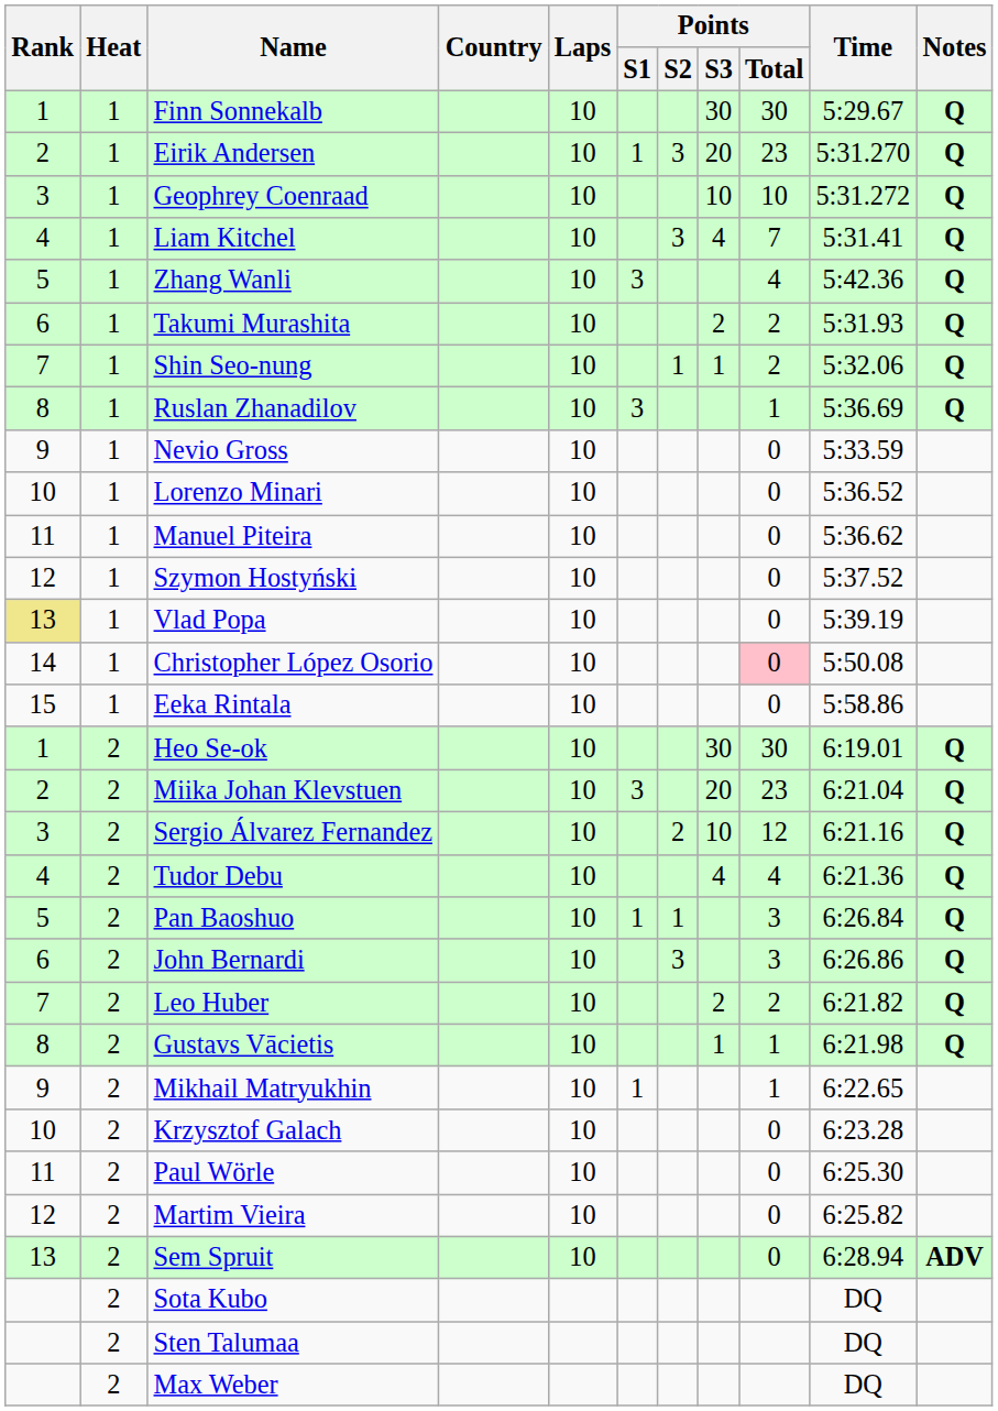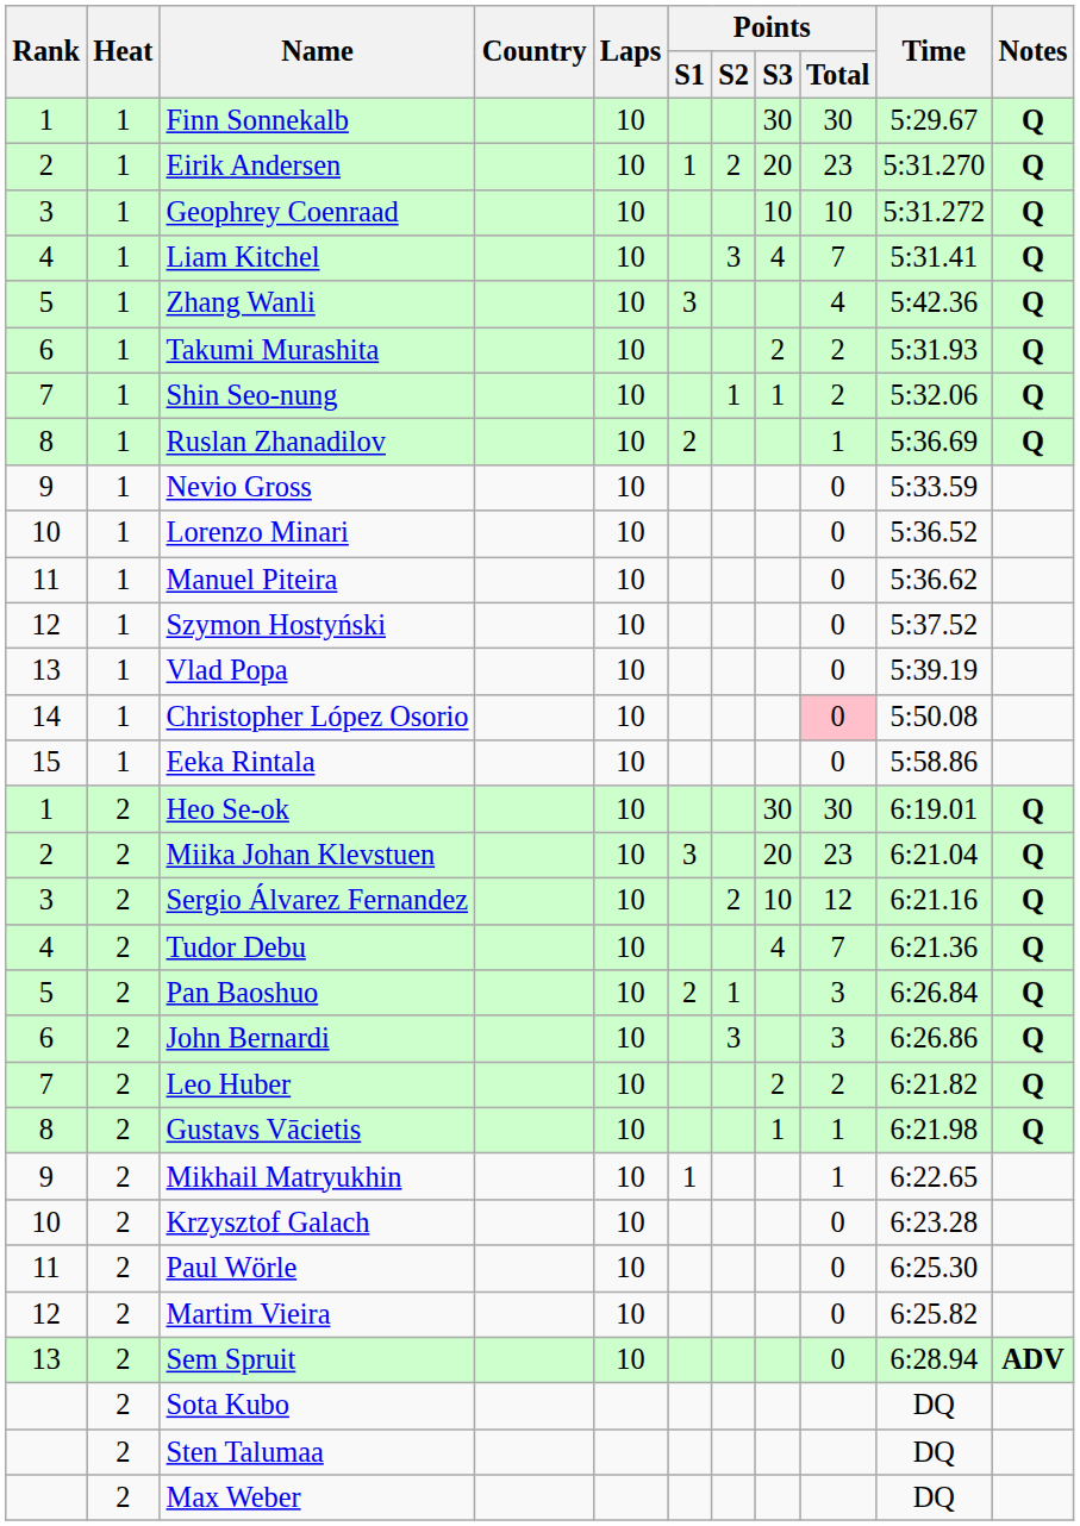 <table class="wikitable sortable" style="text-align:center">
 <tr>
 <th rowspan=2>Rank</th>
 <th rowspan=2>Heat</th>
 <th rowspan="2">Name</th>
 <th rowspan="2">Country</th>
 <th rowspan="2">Laps</th>
 <th colspan=4>Points</th>
 <th rowspan=2>Time</th>
 <th rowspan=2>Notes</th>
 </tr>
 <tr>
 <th class=unsortable>S1</th>
 <th class=unsortable>S2</th>
 <th class=unsortable>S3</th>
 <th>Total</th>
 </tr>
 <tr bgcolor=#ccffcc>
 <td>1</td>
 <td>1</td>
 <td align=left><a href='#'>Finn Sonnekalb</a></td>
 <td align=left></td>
 <td>10</td>
 <td></td>
 <td></td>
 <td>30</td>
 <td>30</td>
 <td>5:29.67</td>
 <td><strong>Q</strong></td>
 </tr>
 <tr bgcolor=#ccffcc>
 <td>2</td>
 <td>1</td>
 <td align=left><a href='#'>Eirik Andersen</a></td>
 <td align=left></td>
 <td>10</td>
 <td>1</td>
-<td>3</td>
+<td>2</td>
 <td>20</td>
 <td>23</td>
 <td>5:31.270</td>
 <td><strong>Q</strong></td>
 </tr>
 <tr bgcolor=#ccffcc>
 <td>3</td>
 <td>1</td>
 <td align=left><a href='#'>Geophrey Coenraad</a></td>
 <td align=left></td>
 <td>10</td>
 <td></td>
 <td></td>
 <td>10</td>
 <td>10</td>
 <td>5:31.272</td>
 <td><strong>Q</strong></td>
 </tr>
 <tr bgcolor=#ccffcc>
 <td>4</td>
 <td>1</td>
 <td align=left><a href='#'>Liam Kitchel</a></td>
 <td align=left></td>
 <td>10</td>
 <td></td>
 <td>3</td>
 <td>4</td>
 <td>7</td>
 <td>5:31.41</td>
 <td><strong>Q</strong></td>
 </tr>
 <tr bgcolor=#ccffcc>
 <td>5</td>
 <td>1</td>
 <td align=left><a href='#'>Zhang Wanli</a></td>
 <td align=left></td>
 <td>10</td>
 <td>3</td>
 <td></td>
 <td></td>
 <td>4</td>
 <td>5:42.36</td>
 <td><strong>Q</strong></td>
 </tr>
 <tr bgcolor=#ccffcc>
 <td>6</td>
 <td>1</td>
 <td align=left><a href='#'>Takumi Murashita</a></td>
 <td align=left></td>
 <td>10</td>
 <td></td>
 <td></td>
 <td>2</td>
 <td>2</td>
 <td>5:31.93</td>
 <td><strong>Q</strong></td>
 </tr>
 <tr bgcolor=#ccffcc>
 <td>7</td>
 <td>1</td>
 <td align=left><a href='#'>Shin Seo-nung</a></td>
 <td align=left></td>
 <td>10</td>
 <td></td>
 <td>1</td>
 <td>1</td>
 <td>2</td>
 <td>5:32.06</td>
 <td><strong>Q</strong></td>
 </tr>
 <tr bgcolor=#ccffcc>
 <td>8</td>
 <td>1</td>
 <td align=left><a href='#'>Ruslan Zhanadilov</a></td>
 <td align=left></td>
 <td>10</td>
-<td>3</td>
+<td>2</td>
 <td></td>
 <td></td>
 <td>1</td>
 <td>5:36.69</td>
 <td><strong>Q</strong></td>
 </tr>
 <tr>
 <td>9</td>
 <td>1</td>
 <td align=left><a href='#'>Nevio Gross</a></td>
 <td align=left></td>
 <td>10</td>
 <td></td>
 <td></td>
 <td></td>
 <td>0</td>
 <td>5:33.59</td>
 <td></td>
 </tr>
 <tr>
 <td>10</td>
 <td>1</td>
 <td align=left><a href='#'>Lorenzo Minari</a></td>
 <td align=left></td>
 <td>10</td>
 <td></td>
 <td></td>
 <td></td>
 <td>0</td>
 <td>5:36.52</td>
 <td></td>
 </tr>
 <tr>
 <td>11</td>
 <td>1</td>
 <td align=left><a href='#'>Manuel Piteira</a></td>
 <td align=left></td>
 <td>10</td>
 <td></td>
 <td></td>
 <td></td>
 <td>0</td>
 <td>5:36.62</td>
 <td></td>
 </tr>
 <tr>
 <td>12</td>
 <td>1</td>
 <td align=left><a href='#'>Szymon Hostyński</a></td>
 <td align=left></td>
 <td>10</td>
 <td></td>
 <td></td>
 <td></td>
 <td>0</td>
 <td>5:37.52</td>
 <td></td>
 </tr>
 <tr>
-<td style="background: khaki;">13</td>
+<td>13</td>
 <td>1</td>
 <td align=left><a href='#'>Vlad Popa</a></td>
 <td align=left></td>
 <td>10</td>
 <td></td>
 <td></td>
 <td></td>
 <td>0</td>
 <td>5:39.19</td>
 <td></td>
 </tr>
 <tr>
 <td>14</td>
 <td>1</td>
 <td align=left><a href='#'>Christopher López Osorio</a></td>
 <td align=left></td>
 <td>10</td>
 <td></td>
 <td></td>
 <td></td>
 <td style="background: pink;">0</td>
 <td>5:50.08</td>
 <td></td>
 </tr>
 <tr>
 <td>15</td>
 <td>1</td>
 <td align=left><a href='#'>Eeka Rintala</a></td>
 <td align=left></td>
 <td>10</td>
 <td></td>
 <td></td>
 <td></td>
 <td>0</td>
 <td>5:58.86</td>
 <td></td>
 </tr>
 <tr bgcolor=#ccffcc>
 <td>1</td>
 <td>2</td>
 <td align=left><a href='#'>Heo Se-ok</a></td>
 <td align=left></td>
 <td>10</td>
 <td></td>
 <td></td>
 <td>30</td>
 <td>30</td>
 <td>6:19.01</td>
 <td><strong>Q</strong></td>
 </tr>
 <tr bgcolor=#ccffcc>
 <td>2</td>
 <td>2</td>
 <td align=left><a href='#'>Miika Johan Klevstuen</a></td>
 <td align=left></td>
 <td>10</td>
 <td>3</td>
 <td></td>
 <td>20</td>
 <td>23</td>
 <td>6:21.04</td>
 <td><strong>Q</strong></td>
 </tr>
 <tr bgcolor=#ccffcc>
 <td>3</td>
 <td>2</td>
 <td align=left><a href='#'>Sergio Álvarez Fernandez</a></td>
 <td align=left></td>
 <td>10</td>
 <td></td>
 <td>2</td>
 <td>10</td>
 <td>12</td>
 <td>6:21.16</td>
 <td><strong>Q</strong></td>
 </tr>
 <tr bgcolor=#ccffcc>
 <td>4</td>
 <td>2</td>
 <td align=left><a href='#'>Tudor Debu</a></td>
 <td align=left></td>
 <td>10</td>
 <td></td>
 <td></td>
 <td>4</td>
-<td>4</td>
+<td>7</td>
 <td>6:21.36</td>
 <td><strong>Q</strong></td>
 </tr>
 <tr bgcolor=#ccffcc>
 <td>5</td>
 <td>2</td>
 <td align=left><a href='#'>Pan Baoshuo</a></td>
 <td align=left></td>
 <td>10</td>
-<td>1</td>
+<td>2</td>
 <td>1</td>
 <td></td>
 <td>3</td>
 <td>6:26.84</td>
 <td><strong>Q</strong></td>
 </tr>
 <tr bgcolor=#ccffcc>
 <td>6</td>
 <td>2</td>
 <td align=left><a href='#'>John Bernardi</a></td>
 <td align=left></td>
 <td>10</td>
 <td></td>
 <td>3</td>
 <td></td>
 <td>3</td>
 <td>6:26.86</td>
 <td><strong>Q</strong></td>
 </tr>
 <tr bgcolor=#ccffcc>
 <td>7</td>
 <td>2</td>
 <td align=left><a href='#'>Leo Huber</a></td>
 <td align=left></td>
 <td>10</td>
 <td></td>
 <td></td>
 <td>2</td>
 <td>2</td>
 <td>6:21.82</td>
 <td><strong>Q</strong></td>
 </tr>
 <tr bgcolor=#ccffcc>
 <td>8</td>
 <td>2</td>
 <td align=left><a href='#'>Gustavs Vācietis</a></td>
 <td align=left></td>
 <td>10</td>
 <td></td>
 <td></td>
 <td>1</td>
 <td>1</td>
 <td>6:21.98</td>
 <td><strong>Q</strong></td>
 </tr>
 <tr>
 <td>9</td>
 <td>2</td>
 <td align=left><a href='#'>Mikhail Matryukhin</a></td>
 <td align=left></td>
 <td>10</td>
 <td>1</td>
 <td></td>
 <td></td>
 <td>1</td>
 <td>6:22.65</td>
 <td></td>
 </tr>
 <tr>
 <td>10</td>
 <td>2</td>
 <td align=left><a href='#'>Krzysztof Galach</a></td>
 <td align=left></td>
 <td>10</td>
 <td></td>
 <td></td>
 <td></td>
 <td>0</td>
 <td>6:23.28</td>
 <td></td>
 </tr>
 <tr>
 <td>11</td>
 <td>2</td>
 <td align=left><a href='#'>Paul Wörle</a></td>
 <td align=left></td>
 <td>10</td>
 <td></td>
 <td></td>
 <td></td>
 <td>0</td>
 <td>6:25.30</td>
 <td></td>
 </tr>
 <tr>
 <td>12</td>
 <td>2</td>
 <td align=left><a href='#'>Martim Vieira</a></td>
 <td align=left></td>
 <td>10</td>
 <td></td>
 <td></td>
 <td></td>
 <td>0</td>
 <td>6:25.82</td>
 <td></td>
 </tr>
 <tr bgcolor=#ccffcc>
 <td>13</td>
 <td>2</td>
 <td align=left><a href='#'>Sem Spruit</a></td>
 <td align=left></td>
 <td>10</td>
 <td></td>
 <td></td>
 <td></td>
 <td>0</td>
 <td>6:28.94</td>
 <td><strong>ADV</strong></td>
 </tr>
 <tr>
 <td></td>
 <td>2</td>
 <td align=left><a href='#'>Sota Kubo</a></td>
 <td align=left></td>
 <td></td>
 <td></td>
 <td></td>
 <td></td>
 <td></td>
 <td>DQ</td>
 <td></td>
 </tr>
 <tr>
 <td></td>
 <td>2</td>
 <td align=left><a href='#'>Sten Talumaa</a></td>
 <td align=left></td>
 <td></td>
 <td></td>
 <td></td>
 <td></td>
 <td></td>
 <td>DQ</td>
 <td></td>
 </tr>
 <tr>
 <td></td>
 <td>2</td>
 <td align=left><a href='#'>Max Weber</a></td>
 <td align=left></td>
 <td></td>
 <td></td>
 <td></td>
 <td></td>
 <td></td>
 <td>DQ</td>
 <td></td>
 </tr>
 </table>
